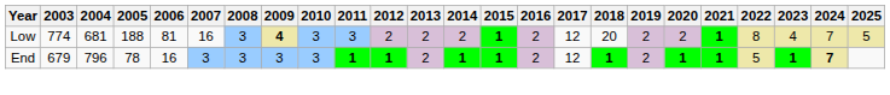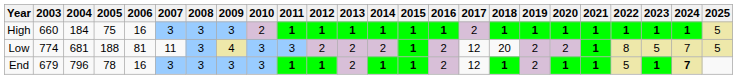 <table class=wikitable style=text-align:center;font-size:93%>
 <tr>
 <th>Year</th>
 <th>2003</th>
 <th>2004</th>
 <th>2005</th>
 <th>2006</th>
 <th>2007</th>
 <th>2008</th>
 <th>2009</th>
 <th>2010</th>
 <th>2011</th>
 <th>2012</th>
 <th>2013</th>
 <th>2014</th>
 <th>2015</th>
 <th>2016</th>
 <th>2017</th>
 <th>2018</th>
 <th>2019</th>
 <th>2020</th>
 <th>2021</th>
 <th>2022</th>
 <th>2023</th>
 <th>2024</th>
 <th>2025</th>
 </tr>
 <tr>
+<td>High</td>
+<td>660</td>
+<td>184</td>
+<td>75</td>
+<td>16</td>
+<td bgcolor=#99ccff>3</td>
+<td bgcolor=#99ccff>3</td>
+<td bgcolor=#99ccff>3</td>
+<td bgcolor=thistle>2</td>
+<td bgcolor=lime><strong>1</strong></td>
+<td bgcolor=lime><strong>1</strong></td>
+<td bgcolor=lime><strong>1</strong></td>
+<td bgcolor=lime><strong>1</strong></td>
+<td bgcolor=lime><strong>1</strong></td>
+<td bgcolor=lime><strong>1</strong></td>
+<td bgcolor=thistle>2</td>
+<td bgcolor=lime><strong>1</strong></td>
+<td bgcolor=lime><strong>1</strong></td>
+<td bgcolor=lime><strong>1</strong></td>
+<td bgcolor=lime><strong>1</strong></td>
+<td bgcolor=lime><strong>1</strong></td>
+<td bgcolor=lime><strong>1</strong></td>
+<td bgcolor=lime><strong>1</strong></td>
+<td bgcolor=eee8aa>5</td>
+</tr>
+<tr>
 <td>Low</td>
 <td>774</td>
 <td>681</td>
 <td>188</td>
 <td>81</td>
-<td>16</td>
+<td>11</td>
 <td bgcolor=#99ccff>3</td>
-<td bgcolor=eee8aa><strong>4</strong></td>
+<td bgcolor=eee8aa>4</td>
 <td bgcolor=#99ccff>3</td>
 <td bgcolor=#99ccff>3</td>
 <td bgcolor=thistle>2</td>
 <td bgcolor=thistle>2</td>
 <td bgcolor=thistle>2</td>
 <td bgcolor=lime><strong>1</strong></td>
 <td bgcolor=thistle>2</td>
 <td>12</td>
 <td>20</td>
 <td bgcolor=thistle>2</td>
 <td bgcolor=thistle>2</td>
 <td bgcolor=lime><strong>1</strong></td>
 <td bgcolor=eee8aa>8</td>
-<td bgcolor=eee8aa>4</td>
+<td bgcolor=eee8aa>5</td>
 <td bgcolor=eee8aa>7</td>
 <td bgcolor=eee8aa>5</td>
 </tr>
 <tr>
 <td>End</td>
 <td>679</td>
 <td>796</td>
 <td>78</td>
 <td>16</td>
 <td bgcolor=#99ccff>3</td>
 <td bgcolor=#99ccff>3</td>
 <td bgcolor=#99ccff>3</td>
 <td bgcolor=#99ccff>3</td>
 <td bgcolor=lime><strong>1</strong></td>
 <td bgcolor=lime><strong>1</strong></td>
 <td bgcolor=thistle>2</td>
 <td bgcolor=lime><strong>1</strong></td>
 <td bgcolor=lime><strong>1</strong></td>
 <td bgcolor=thistle>2</td>
 <td>12</td>
 <td bgcolor=lime><strong>1</strong></td>
 <td bgcolor=thistle>2</td>
 <td bgcolor=lime><strong>1</strong></td>
 <td bgcolor=lime><strong>1</strong></td>
 <td bgcolor=eee8aa>5</td>
 <td bgcolor=lime><strong>1</strong></td>
 <td bgcolor=eee8aa><strong>7</strong></td>
 <td></td>
 </tr>
 </table>
